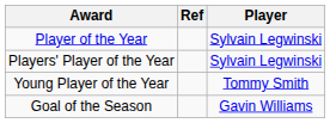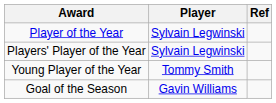 <table class="wikitable" style="text-align:center">
 <tr>
 <th width=0%>Award</th>
+<th width=0%>Player</th>
 <th width=0%>Ref</th>
-<th width=0%>Player</th>
 </tr>
 <tr>
 <td><a href='#'>Player of the Year</a></td>
+<td> <a href='#'>Sylvain Legwinski</a></td>
 <td></td>
-<td> <a href='#'>Sylvain Legwinski</a></td>
 </tr>
 <tr>
 <td>Players' Player of the Year</td>
+<td> <a href='#'>Sylvain Legwinski</a></td>
 <td></td>
-<td> <a href='#'>Sylvain Legwinski</a></td>
 </tr>
 <tr>
 <td>Young Player of the Year</td>
+<td> <a href='#'>Tommy Smith</a></td>
 <td></td>
-<td> <a href='#'>Tommy Smith</a></td>
 </tr>
 <tr>
 <td>Goal of the Season</td>
+<td> <a href='#'>Gavin Williams</a></td>
 <td></td>
-<td> <a href='#'>Gavin Williams</a></td>
 </tr>
 </table>
